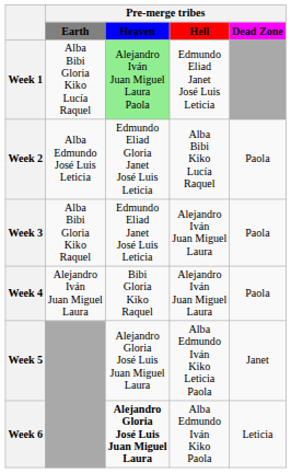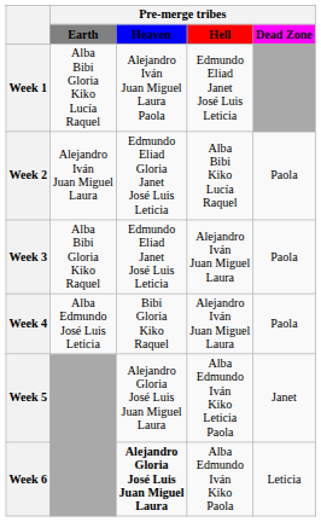 <table class="wikitable" style="margin:auto; text-align:center">
 <tr>
 <th rowspan="2"></th>
 <th colspan="4">Pre-merge tribes</th>
 </tr>
 <tr>
 <td style="background-color: grey;"><strong><span>Earth</span></strong></td>
 <td style="background-color: blue;"><strong><span>Heaven</span></strong></td>
 <td style="background-color: red;"><strong><span>Hell</span></strong></td>
 <td style="background-color: magenta;"><strong><span>Dead Zone</span></strong></td>
 </tr>
 <tr>
 <th>Week 1</th>
 <td>Alba<br>Bibi<br>Gloria<br>Kiko<br>Lucía<br>Raquel</td>
-<td style="background: lightgreen;">Alejandro<br>Iván<br>Juan Miguel<br>Laura<br>Paola</td>
+<td>Alejandro<br>Iván<br>Juan Miguel<br>Laura<br>Paola</td>
 <td>Edmundo<br>Eliad<br>Janet<br>José Luis<br>Leticia</td>
 <td style="background-color: darkgray;"></td>
 </tr>
 <tr>
 <th>Week 2</th>
-<td>Alba<br>Edmundo<br>José Luis<br>Leticia</td>
+<td>Alejandro<br>Iván<br>Juan Miguel<br>Laura</td>
 <td>Edmundo<br>Eliad<br>Gloria<br>Janet<br>José Luis<br>Leticia</td>
 <td>Alba<br>Bibi<br>Kiko<br>Lucía<br>Raquel</td>
 <td>Paola</td>
 </tr>
 <tr>
 <th>Week 3</th>
 <td>Alba<br>Bibi<br>Gloria<br>Kiko<br>Raquel</td>
 <td>Edmundo<br>Eliad<br>Janet<br>José Luis<br>Leticia</td>
 <td>Alejandro<br>Iván<br>Juan Miguel<br>Laura</td>
 <td>Paola</td>
 </tr>
 <tr>
 <th>Week 4</th>
-<td>Alejandro<br>Iván<br>Juan Miguel<br>Laura</td>
+<td>Alba<br>Edmundo<br>José Luis<br>Leticia</td>
 <td>Bibi<br>Gloria<br>Kiko<br>Raquel</td>
 <td>Alejandro<br>Iván<br>Juan Miguel<br>Laura</td>
 <td>Paola</td>
 </tr>
 <tr>
 <th>Week 5</th>
 <td rowspan="2" style="background-color: darkgray;"></td>
 <td>Alejandro<br>Gloria<br>José Luis<br>Juan Miguel<br>Laura</td>
 <td>Alba<br>Edmundo<br>Iván<br>Kiko<br>Leticia<br>Paola</td>
 <td>Janet</td>
 </tr>
 <tr>
 <th>Week 6</th>
 <td><strong>Alejandro<br>Gloria<br>José Luis<br>Juan Miguel<br>Laura</strong></td>
 <td>Alba<br>Edmundo<br>Iván<br>Kiko<br>Paola</td>
 <td>Leticia</td>
 </tr>
 </table>
